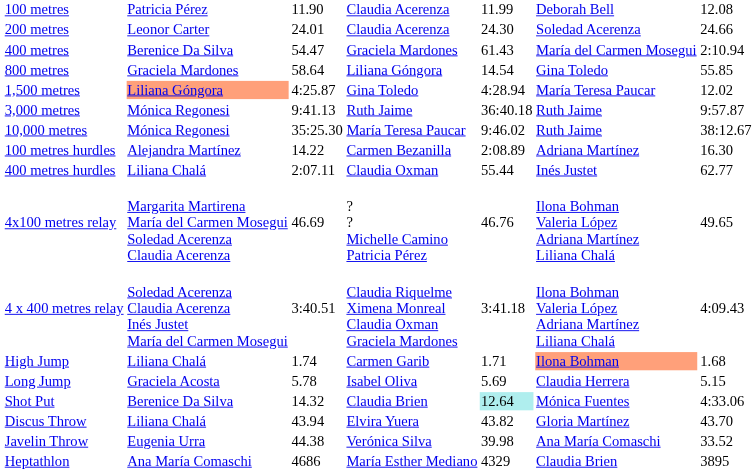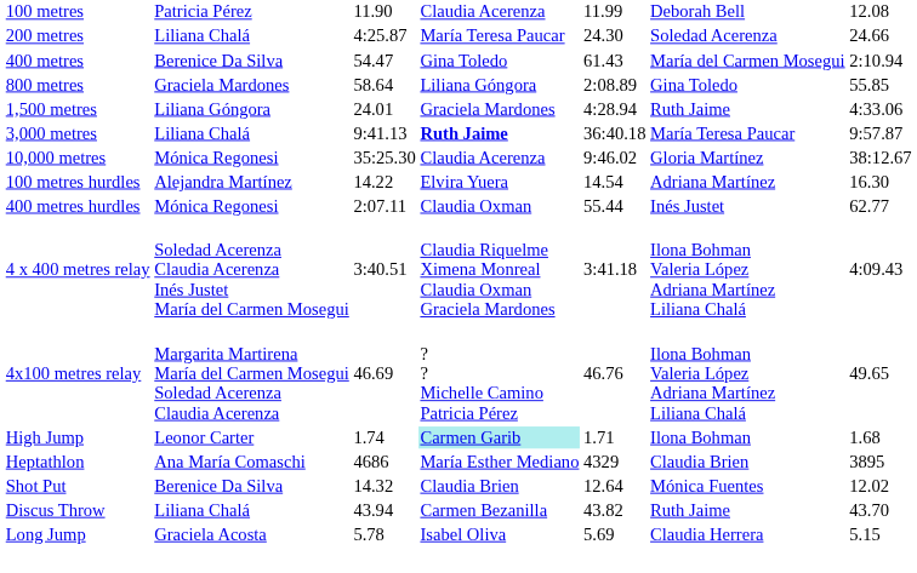 <table>
 <tr>
 <td><a href='#'>100 metres</a></td>
 <td><a href='#'>Patricia Pérez</a><br> </td>
 <td>11.90</td>
 <td><a href='#'>Claudia Acerenza</a><br> </td>
 <td>11.99</td>
 <td><a href='#'>Deborah Bell</a><br> </td>
 <td>12.08</td>
 </tr>
 <tr>
 <td><a href='#'>200 metres</a></td>
-<td><a href='#'>Leonor Carter</a><br> </td>
-<td>24.01</td>
-<td><a href='#'>Claudia Acerenza</a><br> </td>
+<td><a href='#'>Liliana Chalá</a><br> </td>
+<td>4:25.87</td>
+<td><a href='#'>María Teresa Paucar</a><br> </td>
 <td>24.30</td>
 <td><a href='#'>Soledad Acerenza</a><br> </td>
 <td>24.66</td>
 </tr>
 <tr>
 <td><a href='#'>400 metres</a></td>
 <td><a href='#'>Berenice Da Silva</a><br> </td>
 <td>54.47</td>
-<td><a href='#'>Graciela Mardones</a><br> </td>
+<td><a href='#'>Gina Toledo</a><br> </td>
 <td>61.43</td>
 <td><a href='#'>María del Carmen Mosegui</a><br> </td>
 <td>2:10.94</td>
 </tr>
 <tr>
 <td><a href='#'>800 metres</a></td>
 <td><a href='#'>Graciela Mardones</a><br> </td>
 <td>58.64</td>
 <td><a href='#'>Liliana Góngora</a><br> </td>
-<td>14.54</td>
+<td>2:08.89</td>
 <td><a href='#'>Gina Toledo</a><br> </td>
 <td>55.85</td>
 </tr>
 <tr>
 <td><a href='#'>1,500 metres</a></td>
-<td style="background: lightsalmon;"><a href='#'>Liliana Góngora</a><br> </td>
-<td>4:25.87</td>
-<td><a href='#'>Gina Toledo</a><br> </td>
+<td><a href='#'>Liliana Góngora</a><br> </td>
+<td>24.01</td>
+<td><a href='#'>Graciela Mardones</a><br> </td>
 <td>4:28.94</td>
-<td><a href='#'>María Teresa Paucar</a><br> </td>
-<td>12.02</td>
+<td><a href='#'>Ruth Jaime</a><br> </td>
+<td>4:33.06</td>
 </tr>
 <tr>
 <td><a href='#'>3,000 metres</a></td>
-<td><a href='#'>Mónica Regonesi</a><br> </td>
+<td><a href='#'>Liliana Chalá</a><br> </td>
 <td>9:41.13</td>
-<td><a href='#'>Ruth Jaime</a><br> </td>
+<td><strong><a href='#'>Ruth Jaime</a><br> </strong></td>
 <td>36:40.18</td>
-<td><a href='#'>Ruth Jaime</a><br> </td>
+<td><a href='#'>María Teresa Paucar</a><br> </td>
 <td>9:57.87</td>
 </tr>
 <tr>
 <td><a href='#'>10,000 metres</a></td>
 <td><a href='#'>Mónica Regonesi</a><br> </td>
 <td>35:25.30</td>
-<td><a href='#'>María Teresa Paucar</a><br> </td>
+<td><a href='#'>Claudia Acerenza</a><br> </td>
 <td>9:46.02</td>
-<td><a href='#'>Ruth Jaime</a><br> </td>
+<td><a href='#'>Gloria Martínez</a><br> </td>
 <td>38:12.67</td>
 </tr>
 <tr>
 <td><a href='#'>100 metres hurdles</a></td>
 <td><a href='#'>Alejandra Martínez</a><br> </td>
 <td>14.22</td>
-<td><a href='#'>Carmen Bezanilla</a><br> </td>
-<td>2:08.89</td>
+<td><a href='#'>Elvira Yuera</a><br> </td>
+<td>14.54</td>
 <td><a href='#'>Adriana Martínez</a><br> </td>
 <td>16.30</td>
 </tr>
 <tr>
 <td><a href='#'>400 metres hurdles</a></td>
-<td><a href='#'>Liliana Chalá</a><br> </td>
+<td><a href='#'>Mónica Regonesi</a><br> </td>
 <td>2:07.11</td>
 <td><a href='#'>Claudia Oxman</a><br> </td>
 <td>55.44</td>
 <td><a href='#'>Inés Justet</a><br> </td>
 <td>62.77</td>
+</tr>
+<tr>
+<td><a href='#'>4 x 400 metres relay</a></td>
+<td><br><a href='#'>Soledad Acerenza</a><br><a href='#'>Claudia Acerenza</a><br><a href='#'>Inés Justet</a><br><a href='#'>María del Carmen Mosegui</a></td>
+<td>3:40.51</td>
+<td><br><a href='#'>Claudia Riquelme</a><br><a href='#'>Ximena Monreal</a><br><a href='#'>Claudia Oxman</a><br><a href='#'>Graciela Mardones</a></td>
+<td>3:41.18</td>
+<td><br><a href='#'>Ilona Bohman</a><br><a href='#'>Valeria López</a><br><a href='#'>Adriana Martínez</a><br><a href='#'>Liliana Chalá</a></td>
+<td>4:09.43</td>
 </tr>
 <tr>
 <td><a href='#'>4x100 metres relay</a></td>
 <td><br><a href='#'>Margarita Martirena</a><br><a href='#'>María del Carmen Mosegui</a><br><a href='#'>Soledad Acerenza</a><br><a href='#'>Claudia Acerenza</a></td>
 <td>46.69 </td>
 <td><br>?<br>?<br><a href='#'>Michelle Camino</a><br><a href='#'>Patricia Pérez</a></td>
 <td>46.76</td>
 <td><br><a href='#'>Ilona Bohman</a><br><a href='#'>Valeria López</a><br><a href='#'>Adriana Martínez</a><br><a href='#'>Liliana Chalá</a></td>
 <td>49.65</td>
 </tr>
 <tr>
-<td><a href='#'>4 x 400 metres relay</a></td>
-<td><br><a href='#'>Soledad Acerenza</a><br><a href='#'>Claudia Acerenza</a><br><a href='#'>Inés Justet</a><br><a href='#'>María del Carmen Mosegui</a></td>
-<td>3:40.51</td>
-<td><br><a href='#'>Claudia Riquelme</a><br><a href='#'>Ximena Monreal</a><br><a href='#'>Claudia Oxman</a><br><a href='#'>Graciela Mardones</a></td>
-<td>3:41.18</td>
-<td><br><a href='#'>Ilona Bohman</a><br><a href='#'>Valeria López</a><br><a href='#'>Adriana Martínez</a><br><a href='#'>Liliana Chalá</a></td>
-<td>4:09.43</td>
+<td><a href='#'>High Jump</a></td>
+<td><a href='#'>Leonor Carter</a><br> </td>
+<td>1.74</td>
+<td style="background: paleturquoise;"><a href='#'>Carmen Garib</a><br> </td>
+<td>1.71</td>
+<td><a href='#'>Ilona Bohman</a><br> </td>
+<td>1.68</td>
 </tr>
 <tr>
-<td><a href='#'>High Jump</a></td>
+<td><a href='#'>Heptathlon</a></td>
+<td><a href='#'>Ana María Comaschi</a><br> </td>
+<td>4686</td>
+<td><a href='#'>María Esther Mediano</a><br> </td>
+<td>4329</td>
+<td><a href='#'>Claudia Brien</a><br> </td>
+<td>3895</td>
+</tr>
+<tr>
+<td><a href='#'>Shot Put</a></td>
+<td><a href='#'>Berenice Da Silva</a><br> </td>
+<td>14.32</td>
+<td><a href='#'>Claudia Brien</a><br> </td>
+<td>12.64</td>
+<td><a href='#'>Mónica Fuentes</a><br> </td>
+<td>12.02</td>
+</tr>
+<tr>
+<td><a href='#'>Discus Throw</a></td>
 <td><a href='#'>Liliana Chalá</a><br> </td>
-<td>1.74</td>
-<td><a href='#'>Carmen Garib</a><br> </td>
-<td>1.71</td>
-<td style="background: lightsalmon;"><a href='#'>Ilona Bohman</a><br> </td>
-<td>1.68</td>
+<td>43.94</td>
+<td><a href='#'>Carmen Bezanilla</a><br> </td>
+<td>43.82</td>
+<td><a href='#'>Ruth Jaime</a><br> </td>
+<td>43.70</td>
 </tr>
 <tr>
 <td><a href='#'>Long Jump</a></td>
 <td><a href='#'>Graciela Acosta</a><br> </td>
 <td>5.78</td>
 <td><a href='#'>Isabel Oliva</a><br> </td>
 <td>5.69</td>
 <td><a href='#'>Claudia Herrera</a><br> </td>
 <td>5.15</td>
 </tr>
-<tr>
-<td><a href='#'>Shot Put</a></td>
-<td><a href='#'>Berenice Da Silva</a><br> </td>
-<td>14.32</td>
-<td><a href='#'>Claudia Brien</a><br> </td>
-<td style="background: paleturquoise;">12.64</td>
-<td><a href='#'>Mónica Fuentes</a><br> </td>
-<td>4:33.06</td>
-</tr>
-<tr>
-<td><a href='#'>Discus Throw</a></td>
-<td><a href='#'>Liliana Chalá</a><br> </td>
-<td>43.94</td>
-<td><a href='#'>Elvira Yuera</a><br> </td>
-<td>43.82</td>
-<td><a href='#'>Gloria Martínez</a><br> </td>
-<td>43.70</td>
-</tr>
-<tr>
-<td><a href='#'>Javelin Throw</a></td>
-<td><a href='#'>Eugenia Urra</a><br> </td>
-<td>44.38</td>
-<td><a href='#'>Verónica Silva</a><br> </td>
-<td>39.98</td>
-<td><a href='#'>Ana María Comaschi</a><br> </td>
-<td>33.52</td>
-</tr>
-<tr>
-<td><a href='#'>Heptathlon</a></td>
-<td><a href='#'>Ana María Comaschi</a><br> </td>
-<td>4686</td>
-<td><a href='#'>María Esther Mediano</a><br> </td>
-<td>4329</td>
-<td><a href='#'>Claudia Brien</a><br> </td>
-<td>3895</td>
-</tr>
 </table>
